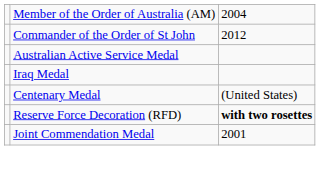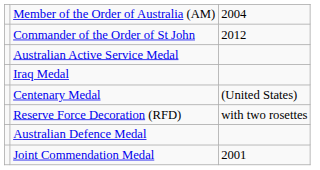 <table class="wikitable">
 <tr>
 <td></td>
 <td><a href='#'>Member of the Order of Australia</a> (AM)</td>
 <td>2004</td>
 </tr>
 <tr>
 <td></td>
 <td><a href='#'>Commander of the Order of St John</a></td>
 <td>2012</td>
 </tr>
 <tr>
 <td></td>
 <td><a href='#'>Australian Active Service Medal</a></td>
 <td></td>
 </tr>
 <tr>
 <td></td>
 <td><a href='#'>Iraq Medal</a></td>
 <td></td>
 </tr>
 <tr>
 <td></td>
 <td><a href='#'>Centenary Medal</a></td>
 <td>(United States)</td>
 </tr>
 <tr>
 <td></td>
 <td><a href='#'>Reserve Force Decoration</a> (RFD)</td>
-<td><strong>with two rosettes</strong></td>
+<td>with two rosettes</td>
+</tr>
+<tr>
+<td></td>
+<td><a href='#'>Australian Defence Medal</a></td>
+<td></td>
 </tr>
 <tr>
 <td></td>
 <td><a href='#'>Joint Commendation Medal</a></td>
 <td>2001</td>
 </tr>
 </table>
